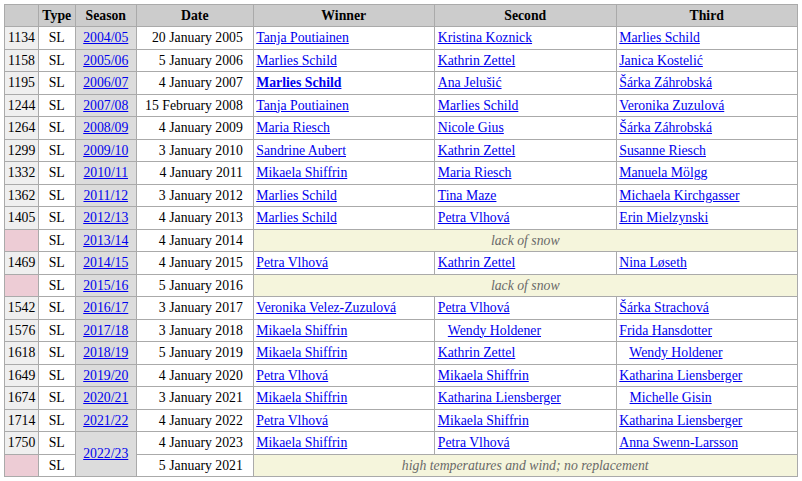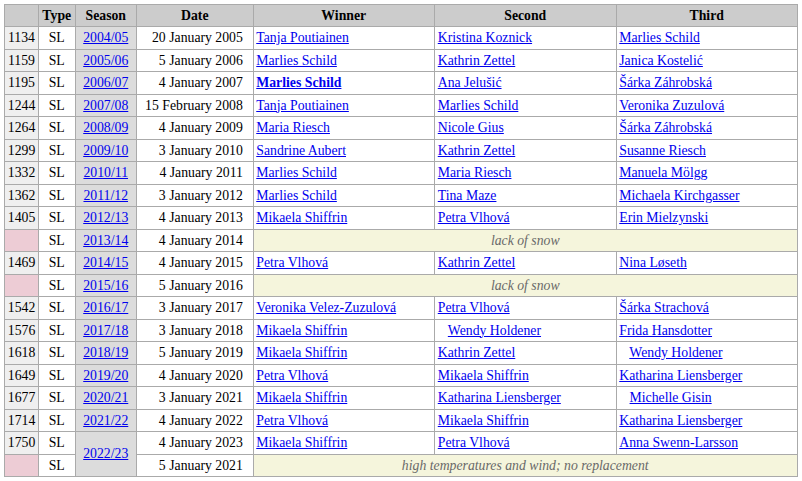 <table class="wikitable" style="background:#fff; font-size:86%; line-height:16px; border:grey solid 1px; border-collapse:collapse;">
 <tr>
 <th style="background-color: #ccc;" width="23"></th>
 <th style="background-color: #ccc;" width="30">Type</th>
 <th style="background-color: #ccc;" width="55">Season</th>
 <th style="background:#ccc;" width="110">Date</th>
 <th style="background:#ccc;" width="175">Winner</th>
 <th style="background:#ccc;" width="175">Second</th>
 <th style="background:#ccc;" width="175">Third</th>
 </tr>
 <tr>
 <td align=center bgcolor="#EFEFEF">1134</td>
 <td align=center>SL</td>
 <td align=center bgcolor=gainsboro><a href='#'>2004/05</a></td>
 <td align=right>20 January 2005  </td>
 <td> <a href='#'>Tanja Poutiainen</a></td>
 <td> <a href='#'>Kristina Koznick</a></td>
 <td> <a href='#'>Marlies Schild</a></td>
 </tr>
 <tr>
-<td align=center bgcolor="#EFEFEF">1158</td>
+<td align=center bgcolor="#EFEFEF">1159</td>
 <td align=center>SL</td>
 <td align=center bgcolor=gainsboro><a href='#'>2005/06</a></td>
 <td align=right>5 January 2006  </td>
 <td> <a href='#'>Marlies Schild</a></td>
 <td> <a href='#'>Kathrin Zettel</a></td>
 <td> <a href='#'>Janica Kostelić</a></td>
 </tr>
 <tr>
 <td align=center bgcolor="#EFEFEF">1195</td>
 <td align=center>SL</td>
 <td align=center bgcolor=gainsboro><a href='#'>2006/07</a></td>
 <td align=right>4 January 2007  </td>
 <td><strong> <a href='#'>Marlies Schild</a></strong></td>
 <td> <a href='#'>Ana Jelušić</a></td>
 <td> <a href='#'>Šárka Záhrobská</a></td>
 </tr>
 <tr>
 <td align=center bgcolor="#EFEFEF">1244</td>
 <td align=center>SL</td>
 <td align=center bgcolor=gainsboro><a href='#'>2007/08</a></td>
 <td align=right>15 February 2008  </td>
 <td> <a href='#'>Tanja Poutiainen</a></td>
 <td> <a href='#'>Marlies Schild</a></td>
 <td> <a href='#'>Veronika Zuzulová</a></td>
 </tr>
 <tr>
 <td align=center bgcolor="#EFEFEF">1264</td>
 <td align=center>SL</td>
 <td align=center bgcolor=gainsboro><a href='#'>2008/09</a></td>
 <td align=right>4 January 2009  </td>
 <td> <a href='#'>Maria Riesch</a></td>
 <td> <a href='#'>Nicole Gius</a></td>
 <td> <a href='#'>Šárka Záhrobská</a></td>
 </tr>
 <tr>
 <td align=center bgcolor="#EFEFEF">1299</td>
 <td align=center>SL</td>
 <td align=center bgcolor=gainsboro><a href='#'>2009/10</a></td>
 <td align=right>3 January 2010  </td>
 <td> <a href='#'>Sandrine Aubert</a></td>
 <td> <a href='#'>Kathrin Zettel</a></td>
 <td> <a href='#'>Susanne Riesch</a></td>
 </tr>
 <tr>
 <td align=center bgcolor="#EFEFEF">1332</td>
 <td align=center>SL</td>
 <td align=center bgcolor=gainsboro><a href='#'>2010/11</a></td>
 <td align=right>4 January 2011  </td>
-<td> <a href='#'>Mikaela Shiffrin</a></td>
+<td> <a href='#'>Marlies Schild</a></td>
 <td> <a href='#'>Maria Riesch</a></td>
 <td> <a href='#'>Manuela Mölgg</a></td>
 </tr>
 <tr>
 <td align=center bgcolor="#EFEFEF">1362</td>
 <td align=center>SL</td>
 <td align=center bgcolor=gainsboro><a href='#'>2011/12</a></td>
 <td align=right>3 January 2012  </td>
 <td> <a href='#'>Marlies Schild</a></td>
 <td> <a href='#'>Tina Maze</a></td>
 <td> <a href='#'>Michaela Kirchgasser</a></td>
 </tr>
 <tr>
 <td align=center bgcolor="#EFEFEF">1405</td>
 <td align=center>SL</td>
 <td align=center bgcolor=gainsboro><a href='#'>2012/13</a></td>
 <td align=right>4 January 2013  </td>
-<td> <a href='#'>Marlies Schild</a></td>
+<td> <a href='#'>Mikaela Shiffrin</a></td>
 <td> <a href='#'>Petra Vlhová</a></td>
 <td> <a href='#'>Erin Mielzynski</a></td>
 </tr>
 <tr>
 <td align=center bgcolor="EDCCD5"></td>
 <td align=center>SL</td>
 <td align=center bgcolor=gainsboro><a href='#'>2013/14</a></td>
 <td align=right>4 January 2014  </td>
 <td colspan=3 align=center bgcolor="F5F5DC" style=color:#696969><em>lack of snow</em></td>
 </tr>
 <tr>
 <td align=center bgcolor="#EFEFEF">1469</td>
 <td align=center>SL</td>
 <td align=center bgcolor=gainsboro><a href='#'>2014/15</a></td>
 <td align=right>4 January 2015  </td>
 <td> <a href='#'>Petra Vlhová</a></td>
 <td> <a href='#'>Kathrin Zettel</a></td>
 <td> <a href='#'>Nina Løseth</a></td>
 </tr>
 <tr>
 <td align=center bgcolor="EDCCD5"></td>
 <td align=center>SL</td>
 <td align=center bgcolor=gainsboro><a href='#'>2015/16</a></td>
 <td align=right>5 January 2016  </td>
 <td colspan=3 align=center bgcolor="F5F5DC" style=color:#696969><em>lack of snow</em></td>
 </tr>
 <tr>
 <td align=center bgcolor="#EFEFEF">1542</td>
 <td align=center>SL</td>
 <td align=center bgcolor=gainsboro><a href='#'>2016/17</a></td>
 <td align=right>3 January 2017  </td>
 <td> <a href='#'>Veronika Velez-Zuzulová</a></td>
 <td> <a href='#'>Petra Vlhová</a></td>
 <td> <a href='#'>Šárka Strachová</a></td>
 </tr>
 <tr>
 <td align=center bgcolor="#EFEFEF">1576</td>
 <td align=center>SL</td>
 <td align=center bgcolor=gainsboro><a href='#'>2017/18</a></td>
 <td align=right>3 January 2018  </td>
 <td> <a href='#'>Mikaela Shiffrin</a></td>
 <td>   <a href='#'>Wendy Holdener</a></td>
 <td> <a href='#'>Frida Hansdotter</a></td>
 </tr>
 <tr>
 <td align=center bgcolor="#EFEFEF">1618</td>
 <td align=center>SL</td>
 <td align=center bgcolor=gainsboro><a href='#'>2018/19</a></td>
 <td align=right>5 January 2019  </td>
 <td> <a href='#'>Mikaela Shiffrin</a></td>
 <td> <a href='#'>Kathrin Zettel</a></td>
 <td>   <a href='#'>Wendy Holdener</a></td>
 </tr>
 <tr>
 <td align=center bgcolor="#EFEFEF">1649</td>
 <td align=center>SL</td>
 <td align=center bgcolor=gainsboro><a href='#'>2019/20</a></td>
 <td align=right>4 January 2020  </td>
 <td> <a href='#'>Petra Vlhová</a></td>
 <td> <a href='#'>Mikaela Shiffrin</a></td>
 <td> <a href='#'>Katharina Liensberger</a></td>
 </tr>
 <tr>
-<td align=center bgcolor="#EFEFEF">1674</td>
+<td align=center bgcolor="#EFEFEF">1677</td>
 <td align=center>SL</td>
 <td align=center bgcolor=gainsboro><a href='#'>2020/21</a></td>
 <td align=right>3 January 2021  </td>
 <td> <a href='#'>Mikaela Shiffrin</a></td>
 <td> <a href='#'>Katharina Liensberger</a></td>
 <td>   <a href='#'>Michelle Gisin</a></td>
 </tr>
 <tr>
 <td align=center bgcolor="#EFEFEF">1714</td>
 <td align=center>SL</td>
 <td align=center bgcolor=gainsboro><a href='#'>2021/22</a></td>
 <td align=right>4 January 2022  </td>
 <td> <a href='#'>Petra Vlhová</a></td>
 <td> <a href='#'>Mikaela Shiffrin</a></td>
 <td> <a href='#'>Katharina Liensberger</a></td>
 </tr>
 <tr>
 <td align=center bgcolor="#EFEFEF">1750</td>
 <td align=center>SL</td>
 <td align=center bgcolor=gainsboro rowspan=2><a href='#'>2022/23</a></td>
 <td align=right>4 January 2023  </td>
 <td> <a href='#'>Mikaela Shiffrin</a></td>
 <td> <a href='#'>Petra Vlhová</a></td>
 <td> <a href='#'>Anna Swenn-Larsson</a></td>
 </tr>
 <tr>
 <td align=center bgcolor="#EDCCD5"></td>
 <td align=center>SL</td>
 <td align=right>5 January 2021  </td>
 <td colspan=5 align=center bgcolor="F5F5DC" style=color:#696969><em>high temperatures and wind; no replacement</em></td>
 </tr>
 </table>
